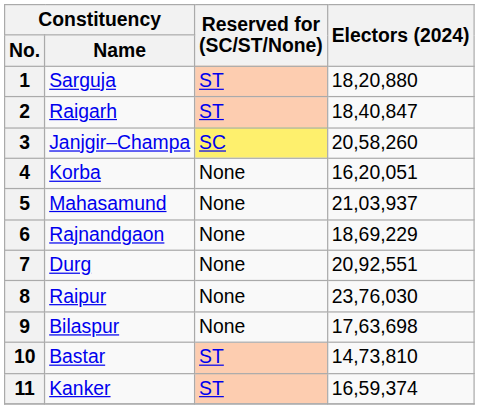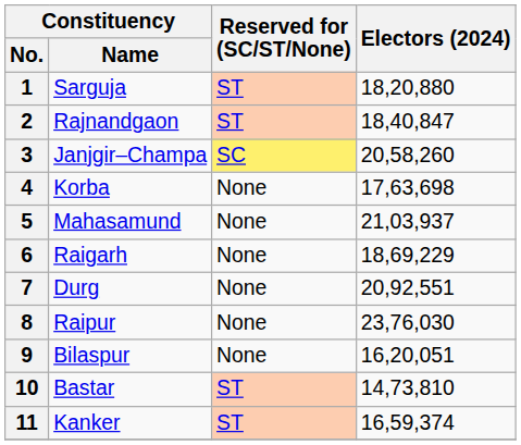 <table class="wikitable sortable">
 <tr>
 <th scope=colgroup colspan="2">Constituency</th>
 <th scope=col rowspan=2>Reserved for<br>(SC/ST/None)</th>
 <th rowspan="2">Electors (2024)</th>
 </tr>
 <tr>
 <th scope=col>No.</th>
 <th scope=col>Name</th>
 </tr>
 <tr>
 <th scope=row>1</th>
 <td><a href='#'>Sarguja</a></td>
 <td style="background:#fdcdb0;"><a href='#'>ST</a></td>
 <td>18,20,880</td>
 </tr>
 <tr>
 <th scope=row>2</th>
-<td><a href='#'>Raigarh</a></td>
+<td><a href='#'>Rajnandgaon</a></td>
 <td style="background:#fdcdb0;"><a href='#'>ST</a></td>
 <td>18,40,847</td>
 </tr>
 <tr>
 <th scope=row>3</th>
 <td><a href='#'>Janjgir–Champa</a></td>
 <td style="background:#fef06d;"><a href='#'>SC</a></td>
 <td>20,58,260</td>
 </tr>
 <tr>
 <th scope=row>4</th>
 <td><a href='#'>Korba</a></td>
 <td>None</td>
-<td>16,20,051</td>
+<td>17,63,698</td>
 </tr>
 <tr>
 <th scope=row>5</th>
 <td><a href='#'>Mahasamund</a></td>
 <td>None</td>
 <td>21,03,937</td>
 </tr>
 <tr>
 <th scope=row>6</th>
-<td><a href='#'>Rajnandgaon</a></td>
+<td><a href='#'>Raigarh</a></td>
 <td>None</td>
 <td>18,69,229</td>
 </tr>
 <tr>
 <th scope=row>7</th>
 <td><a href='#'>Durg</a></td>
 <td>None</td>
 <td>20,92,551</td>
 </tr>
 <tr>
 <th scope=row>8</th>
 <td><a href='#'>Raipur</a></td>
 <td>None</td>
 <td>23,76,030</td>
 </tr>
 <tr>
 <th scope=row>9</th>
 <td><a href='#'>Bilaspur</a></td>
 <td>None</td>
-<td>17,63,698</td>
+<td>16,20,051</td>
 </tr>
 <tr>
 <th scope=row>10</th>
 <td><a href='#'>Bastar</a></td>
 <td style="background:#fdcdb0;"><a href='#'>ST</a></td>
 <td>14,73,810</td>
 </tr>
 <tr>
 <th scope=row>11</th>
 <td><a href='#'>Kanker</a></td>
 <td style="background:#fdcdb0;"><a href='#'>ST</a></td>
 <td>16,59,374</td>
 </tr>
 <tr>
 </tr>
 </table>
